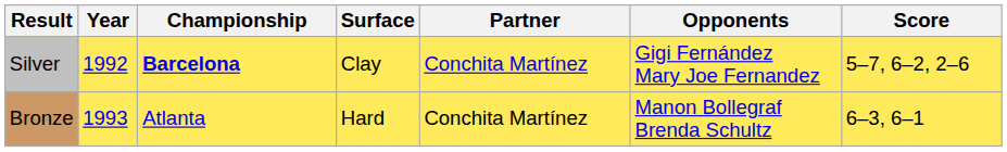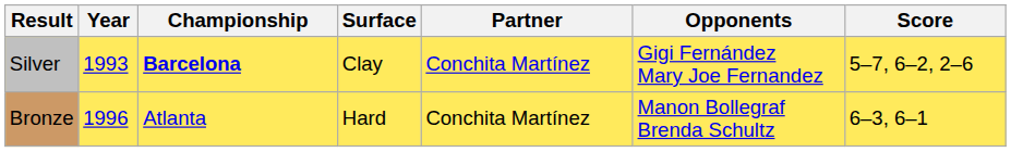 <table class="sortable wikitable">
 <tr>
 <th style="width:40px">Result</th>
 <th style="width:40px">Year</th>
 <th style="width:150px">Championship</th>
 <th style="width:50px">Surface</th>
 <th style="width:160px">Partner</th>
 <th style="width:160px">Opponents</th>
 <th style="width:120px"  class="unsortable">Score</th>
 </tr>
 <tr style="background:#ffea5c;">
 <td bgcolor=silver>Silver</td>
-<td><a href='#'>1992</a></td>
+<td><a href='#'>1993</a></td>
 <td><strong><a href='#'>Barcelona</a></strong></td>
 <td>Clay</td>
 <td> <a href='#'>Conchita Martínez</a></td>
 <td> <a href='#'>Gigi Fernández</a><br> <a href='#'>Mary Joe Fernandez</a></td>
 <td>5–7, 6–2, 2–6</td>
 </tr>
 <tr style="background:#ffea5c;">
 <td bgcolor=cc9966>Bronze</td>
-<td><a href='#'>1993</a></td>
+<td><a href='#'>1996</a></td>
 <td><a href='#'>Atlanta</a></td>
 <td>Hard</td>
 <td> Conchita Martínez</td>
 <td> <a href='#'>Manon Bollegraf</a><br> <a href='#'>Brenda Schultz</a></td>
 <td>6–3, 6–1</td>
 </tr>
 </table>
